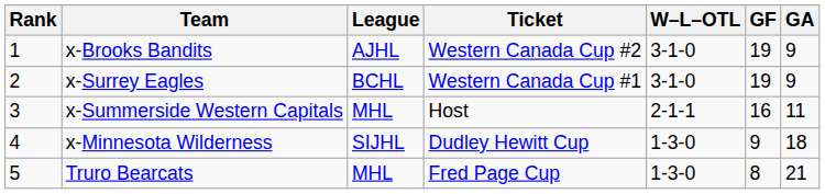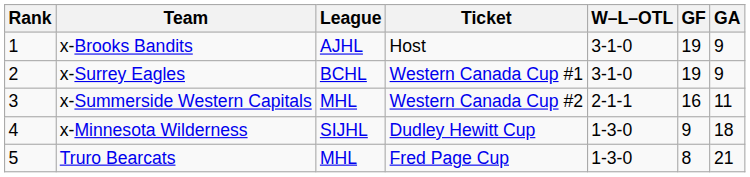 <table class="wikitable">
 <tr>
 <th>Rank</th>
 <th>Team</th>
 <th>League</th>
 <th>Ticket</th>
 <th>W–L–OTL</th>
 <th>GF</th>
 <th>GA</th>
 </tr>
 <tr>
 <td>1</td>
 <td>x-<a href='#'>Brooks Bandits</a></td>
 <td><a href='#'>AJHL</a></td>
-<td><a href='#'>Western Canada Cup</a> #2</td>
+<td>Host</td>
 <td>3-1-0</td>
 <td>19</td>
 <td>9</td>
 </tr>
 <tr>
 <td>2</td>
 <td>x-<a href='#'>Surrey Eagles</a></td>
 <td><a href='#'>BCHL</a></td>
 <td><a href='#'>Western Canada Cup</a> #1</td>
 <td>3-1-0</td>
 <td>19</td>
 <td>9</td>
 </tr>
 <tr>
 <td>3</td>
 <td>x-<a href='#'>Summerside Western Capitals</a></td>
 <td><a href='#'>MHL</a></td>
-<td>Host</td>
+<td><a href='#'>Western Canada Cup</a> #2</td>
 <td>2-1-1</td>
 <td>16</td>
 <td>11</td>
 </tr>
 <tr>
 <td>4</td>
 <td>x-<a href='#'>Minnesota Wilderness</a></td>
 <td><a href='#'>SIJHL</a></td>
 <td><a href='#'>Dudley Hewitt Cup</a></td>
 <td>1-3-0</td>
 <td>9</td>
 <td>18</td>
 </tr>
 <tr>
 <td>5</td>
 <td><a href='#'>Truro Bearcats</a></td>
 <td><a href='#'>MHL</a></td>
 <td><a href='#'>Fred Page Cup</a></td>
 <td>1-3-0</td>
 <td>8</td>
 <td>21</td>
 </tr>
 </table>
